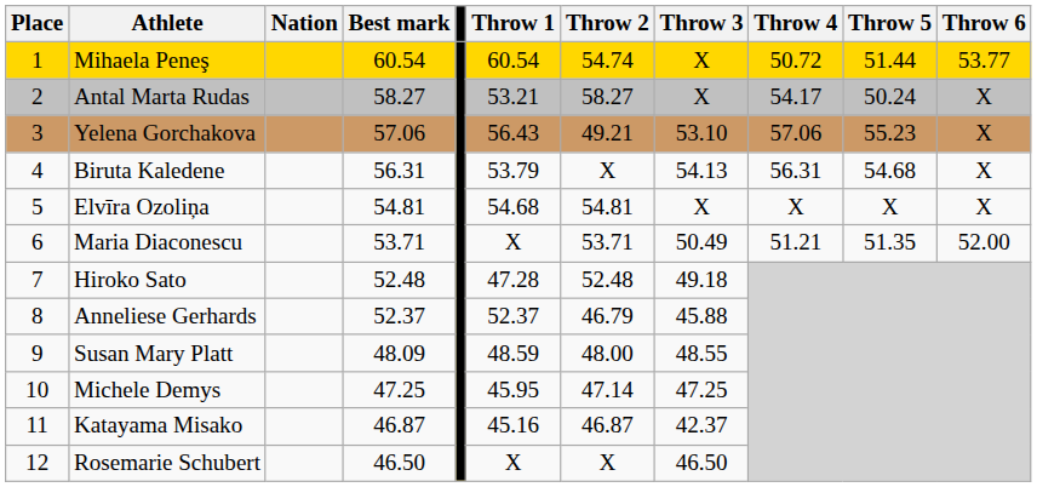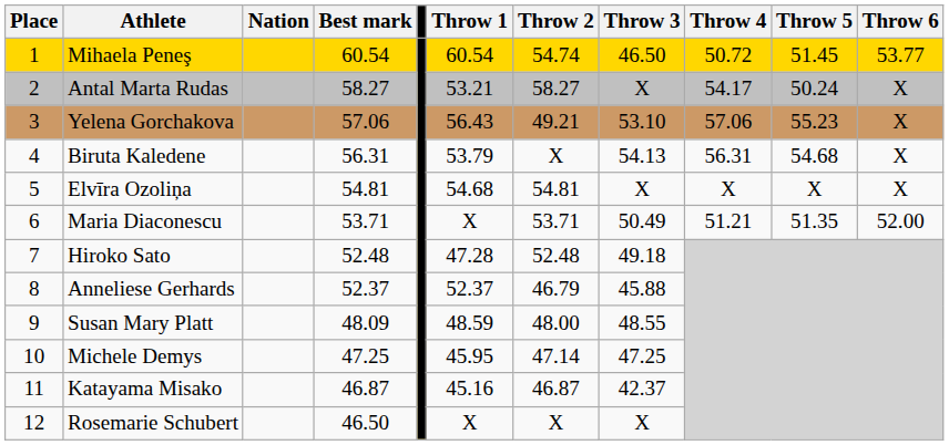 <table class=wikitable>
 <tr>
 <th>Place</th>
 <th>Athlete</th>
 <th>Nation</th>
 <th>Best mark</th>
 <td bgcolor=black></td>
 <th>Throw 1</th>
 <th>Throw 2</th>
 <th>Throw 3</th>
 <th>Throw 4</th>
 <th>Throw 5</th>
 <th>Throw 6</th>
 </tr>
 <tr align=center bgcolor=gold>
 <td>1</td>
 <td align=left>Mihaela Peneş</td>
 <td align=left></td>
 <td>60.54</td>
 <td rowspan=12 bgcolor=black></td>
 <td>60.54</td>
 <td>54.74</td>
-<td>X</td>
+<td>46.50</td>
 <td>50.72</td>
-<td>51.44</td>
+<td>51.45</td>
 <td>53.77</td>
 </tr>
 <tr align=center bgcolor=silver>
 <td>2</td>
 <td align=left>Antal Marta Rudas</td>
 <td align=left></td>
 <td>58.27</td>
 <td>53.21</td>
 <td>58.27</td>
 <td>X</td>
 <td>54.17</td>
 <td>50.24</td>
 <td>X</td>
 </tr>
 <tr align=center bgcolor=cc9966>
 <td>3</td>
 <td align=left>Yelena Gorchakova</td>
 <td align=left></td>
 <td>57.06</td>
 <td>56.43</td>
 <td>49.21</td>
 <td>53.10</td>
 <td>57.06</td>
 <td>55.23</td>
 <td>X</td>
 </tr>
 <tr align=center>
 <td>4</td>
 <td align=left>Biruta Kaledene</td>
 <td align=left></td>
 <td>56.31</td>
 <td>53.79</td>
 <td>X</td>
 <td>54.13</td>
 <td>56.31</td>
 <td>54.68</td>
 <td>X</td>
 </tr>
 <tr align=center>
 <td>5</td>
 <td align=left>Elvīra Ozoliņa</td>
 <td align=left></td>
 <td>54.81</td>
 <td>54.68</td>
 <td>54.81</td>
 <td>X</td>
 <td>X</td>
 <td>X</td>
 <td>X</td>
 </tr>
 <tr align=center>
 <td>6</td>
 <td align=left>Maria Diaconescu</td>
 <td align=left></td>
 <td>53.71</td>
 <td>X</td>
 <td>53.71</td>
 <td>50.49</td>
 <td>51.21</td>
 <td>51.35</td>
 <td>52.00</td>
 </tr>
 <tr align=center>
 <td>7</td>
 <td align=left>Hiroko Sato</td>
 <td align=left></td>
 <td>52.48</td>
 <td>47.28</td>
 <td>52.48</td>
 <td>49.18</td>
 <td colspan=3 rowspan=6 bgcolor=lightgray></td>
 </tr>
 <tr align=center>
 <td>8</td>
 <td align=left>Anneliese Gerhards</td>
 <td align=left></td>
 <td>52.37</td>
 <td>52.37</td>
 <td>46.79</td>
 <td>45.88</td>
 </tr>
 <tr align=center>
 <td>9</td>
 <td align=left>Susan Mary Platt</td>
 <td align=left></td>
 <td>48.09</td>
 <td>48.59</td>
 <td>48.00</td>
 <td>48.55</td>
 </tr>
 <tr align=center>
 <td>10</td>
 <td align=left>Michele Demys</td>
 <td align=left></td>
 <td>47.25</td>
 <td>45.95</td>
 <td>47.14</td>
 <td>47.25</td>
 </tr>
 <tr align=center>
 <td>11</td>
 <td align=left>Katayama Misako</td>
 <td align=left></td>
 <td>46.87</td>
 <td>45.16</td>
 <td>46.87</td>
 <td>42.37</td>
 </tr>
 <tr align=center>
 <td>12</td>
 <td align=left>Rosemarie Schubert</td>
 <td align=left></td>
 <td>46.50</td>
 <td>X</td>
 <td>X</td>
-<td>46.50</td>
+<td>X</td>
 </tr>
 </table>
